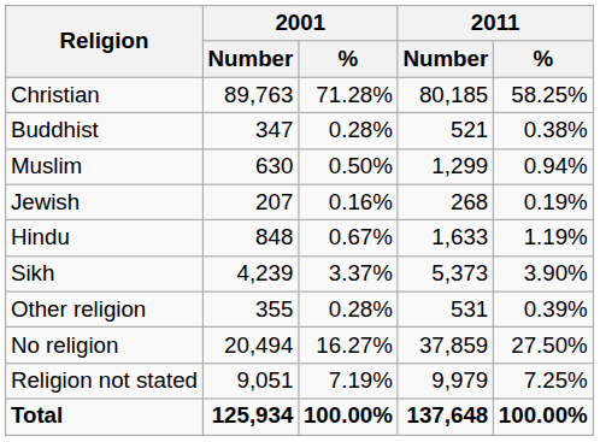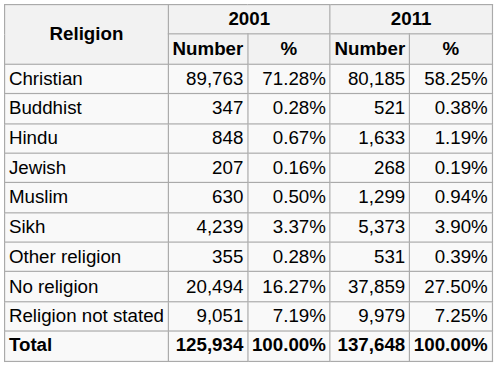 <table class="wikitable sortable" style="text-align:right">
 <tr>
 <th rowspan="2">Religion</th>
 <th colspan="2">2001</th>
 <th colspan="2">2011</th>
 </tr>
 <tr>
 <th>Number</th>
 <th>%</th>
 <th>Number</th>
 <th>%</th>
 </tr>
 <tr>
 <td style="text-align:left">Christian</td>
 <td>89,763</td>
 <td>71.28%</td>
 <td>80,185</td>
 <td>58.25%</td>
 </tr>
 <tr>
 <td style="text-align:left">Buddhist</td>
 <td>347</td>
 <td>0.28%</td>
 <td>521</td>
 <td>0.38%</td>
 </tr>
 <tr>
-<td style="text-align:left">Muslim</td>
-<td>630</td>
-<td>0.50%</td>
-<td>1,299</td>
-<td>0.94%</td>
+<td style="text-align:left">Hindu</td>
+<td>848</td>
+<td>0.67%</td>
+<td>1,633</td>
+<td>1.19%</td>
 </tr>
 <tr>
 <td style="text-align:left">Jewish</td>
 <td>207</td>
 <td>0.16%</td>
 <td>268</td>
 <td>0.19%</td>
 </tr>
 <tr>
-<td style="text-align:left">Hindu</td>
-<td>848</td>
-<td>0.67%</td>
-<td>1,633</td>
-<td>1.19%</td>
+<td style="text-align:left">Muslim</td>
+<td>630</td>
+<td>0.50%</td>
+<td>1,299</td>
+<td>0.94%</td>
 </tr>
 <tr>
 <td style="text-align:left">Sikh</td>
 <td>4,239</td>
 <td>3.37%</td>
 <td>5,373</td>
 <td>3.90%</td>
 </tr>
 <tr>
 <td style="text-align:left">Other religion</td>
 <td>355</td>
 <td>0.28%</td>
 <td>531</td>
 <td>0.39%</td>
 </tr>
 <tr>
 <td style="text-align:left">No religion</td>
 <td>20,494</td>
 <td>16.27%</td>
 <td>37,859</td>
 <td>27.50%</td>
 </tr>
 <tr>
 <td style="text-align:left">Religion not stated</td>
 <td>9,051</td>
 <td>7.19%</td>
 <td>9,979</td>
 <td>7.25%</td>
 </tr>
 <tr>
 <td style="text-align:left"><strong>Total</strong></td>
 <td><strong>125,934</strong></td>
 <td><strong>100.00%</strong></td>
 <td><strong>137,648</strong></td>
 <td><strong>100.00%</strong></td>
 </tr>
 </table>
